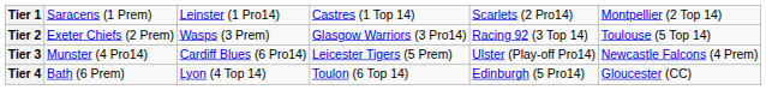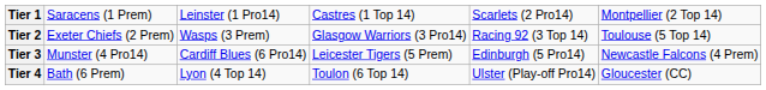 <table class="wikitable">
 <tr>
 <th>Tier 1</th>
 <td> <a href='#'>Saracens</a> (1 Prem)</td>
 <td> <a href='#'>Leinster</a> (1 Pro14)</td>
 <td> <a href='#'>Castres</a> (1 Top 14)</td>
 <td> <a href='#'>Scarlets</a> (2 Pro14)</td>
 <td> <a href='#'>Montpellier</a> (2 Top 14)</td>
 </tr>
 <tr>
 <th>Tier 2</th>
 <td> <a href='#'>Exeter Chiefs</a> (2 Prem)</td>
 <td> <a href='#'>Wasps</a> (3 Prem)</td>
 <td> <a href='#'>Glasgow Warriors</a> (3 Pro14)</td>
 <td> <a href='#'>Racing 92</a> (3 Top 14)</td>
 <td> <a href='#'>Toulouse</a> (5 Top 14)</td>
 </tr>
 <tr>
 <th>Tier 3</th>
 <td> <a href='#'>Munster</a> (4 Pro14)</td>
 <td> <a href='#'>Cardiff Blues</a> (6 Pro14)</td>
 <td> <a href='#'>Leicester Tigers</a> (5 Prem)</td>
-<td> <a href='#'>Ulster</a> (Play-off Pro14)</td>
+<td> <a href='#'>Edinburgh</a> (5 Pro14)</td>
 <td> <a href='#'>Newcastle Falcons</a> (4 Prem)</td>
 </tr>
 <tr>
 <th>Tier 4</th>
 <td> <a href='#'>Bath</a> (6 Prem)</td>
 <td> <a href='#'>Lyon</a> (4 Top 14)</td>
 <td> <a href='#'>Toulon</a> (6 Top 14)</td>
-<td> <a href='#'>Edinburgh</a> (5 Pro14)</td>
+<td> <a href='#'>Ulster</a> (Play-off Pro14)</td>
 <td> <a href='#'>Gloucester</a> (CC)</td>
 </tr>
 </table>
